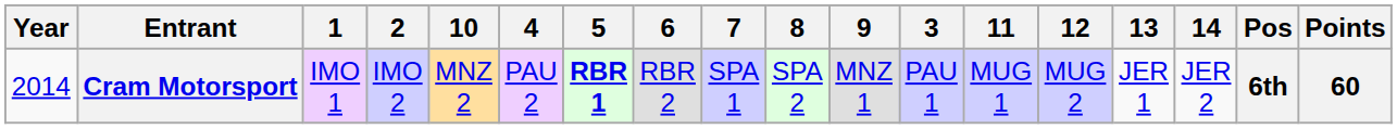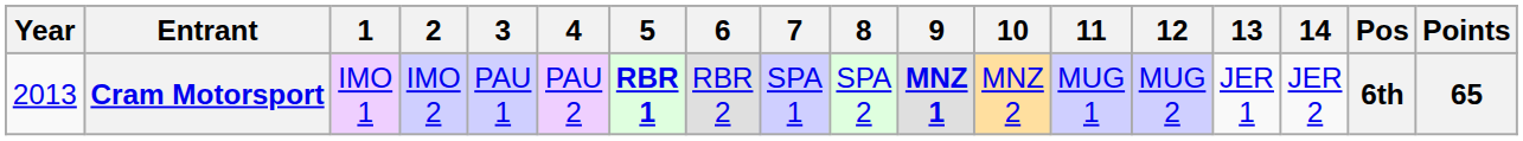 <table class="wikitable" style="text-align:center; font-size:80%">
 <tr>
 <th>Year</th>
 <th>Entrant</th>
 <th>1</th>
 <th>2</th>
-<th>10</th>
+<th>3</th>
 <th>4</th>
 <th>5</th>
 <th>6</th>
 <th>7</th>
 <th>8</th>
 <th>9</th>
-<th>3</th>
+<th>10</th>
 <th>11</th>
 <th>12</th>
 <th>13</th>
 <th>14</th>
 <th>Pos</th>
 <th>Points</th>
 </tr>
 <tr>
-<td><a href='#'>2014</a></td>
+<td><a href='#'>2013</a></td>
 <th><a href='#'>Cram Motorsport</a></th>
 <td style="background:#EFCFFF;"><a href='#'>IMO<br>1</a><br></td>
 <td style="background:#CFCFFF;"><a href='#'>IMO<br>2</a><br></td>
-<td style="background:#FFDF9F;"><a href='#'>MNZ<br>2</a><br></td>
+<td style="background:#CFCFFF;"><a href='#'>PAU<br>1</a><br></td>
 <td style="background:#EFCFFF;"><a href='#'>PAU<br>2</a><br></td>
 <td style="background:#DFFFDF;"><strong><a href='#'>RBR<br>1</a><br></strong></td>
 <td style="background:#DFDFDF;"><a href='#'>RBR<br>2</a><br></td>
 <td style="background:#CFCFFF;"><a href='#'>SPA<br>1</a><br></td>
 <td style="background:#DFFFDF;"><a href='#'>SPA<br>2</a><br></td>
-<td style="background:#DFDFDF;"><a href='#'>MNZ<br>1</a><br></td>
-<td style="background:#CFCFFF;"><a href='#'>PAU<br>1</a><br></td>
+<td style="background:#DFDFDF;"><strong><a href='#'>MNZ<br>1</a><br></strong></td>
+<td style="background:#FFDF9F;"><a href='#'>MNZ<br>2</a><br></td>
 <td style="background:#CFCFFF;"><a href='#'>MUG<br>1</a><br></td>
 <td style="background:#CFCFFF;"><a href='#'>MUG<br>2</a><br></td>
 <td style="background:#;"><a href='#'>JER<br>1</a></td>
 <td style="background:#;"><a href='#'>JER<br>2</a></td>
 <th>6th</th>
-<th>60</th>
+<th>65</th>
 </tr>
 </table>
